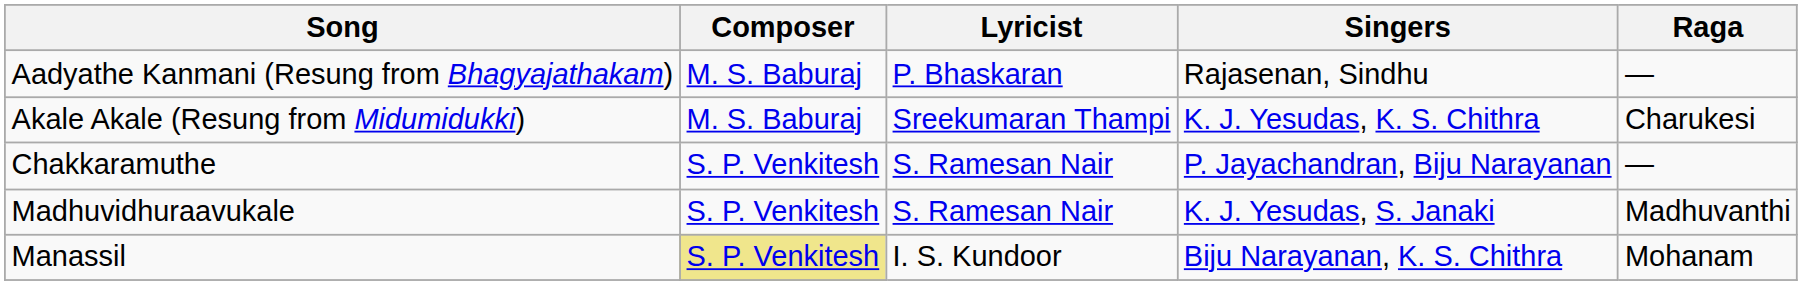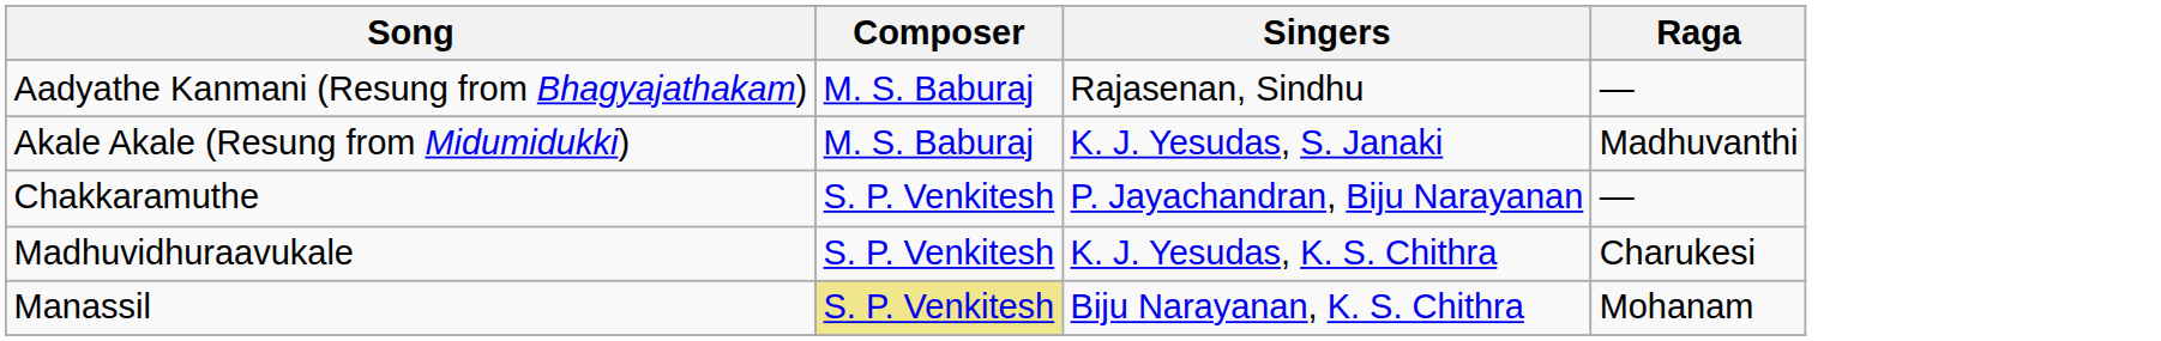 <table class="wikitable">
 <tr>
 <th>Song</th>
 <th>Composer</th>
-<th>Lyricist</th>
 <th>Singers</th>
 <th>Raga</th>
 </tr>
 <tr>
 <td>Aadyathe Kanmani (Resung from <em><a href='#'>Bhagyajathakam</a></em>)</td>
 <td><a href='#'>M. S. Baburaj</a></td>
-<td><a href='#'>P. Bhaskaran</a></td>
 <td>Rajasenan, Sindhu</td>
 <td>—</td>
 </tr>
 <tr>
 <td>Akale Akale (Resung from <em><a href='#'>Midumidukki</a></em>)</td>
 <td><a href='#'>M. S. Baburaj</a></td>
-<td><a href='#'>Sreekumaran Thampi</a></td>
-<td><a href='#'>K. J. Yesudas</a>, <a href='#'>K. S. Chithra</a></td>
-<td>Charukesi</td>
+<td><a href='#'>K. J. Yesudas</a>, <a href='#'>S. Janaki</a></td>
+<td>Madhuvanthi</td>
 </tr>
 <tr>
 <td>Chakkaramuthe</td>
 <td><a href='#'>S. P. Venkitesh</a></td>
-<td><a href='#'>S. Ramesan Nair</a></td>
 <td><a href='#'>P. Jayachandran</a>, <a href='#'>Biju Narayanan</a></td>
 <td>—</td>
 </tr>
 <tr>
 <td>Madhuvidhuraavukale</td>
 <td><a href='#'>S. P. Venkitesh</a></td>
-<td><a href='#'>S. Ramesan Nair</a></td>
-<td><a href='#'>K. J. Yesudas</a>, <a href='#'>S. Janaki</a></td>
-<td>Madhuvanthi</td>
+<td><a href='#'>K. J. Yesudas</a>, <a href='#'>K. S. Chithra</a></td>
+<td>Charukesi</td>
 </tr>
 <tr>
 <td>Manassil</td>
 <td style="background: khaki;"><a href='#'>S. P. Venkitesh</a></td>
-<td>I. S. Kundoor</td>
 <td><a href='#'>Biju Narayanan</a>, <a href='#'>K. S. Chithra</a></td>
 <td>Mohanam</td>
 </tr>
 </table>
